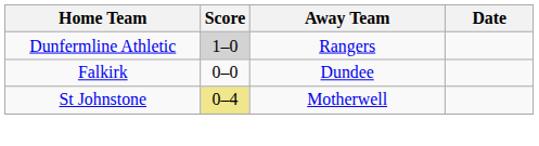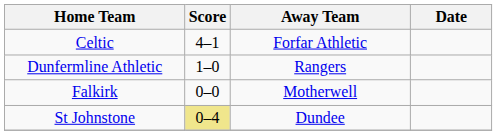 <table class="wikitable" style="text-align:center;">
 <tr>
 <th width=175>Home Team</th>
 <th width=20>Score</th>
 <th width=175>Away Team</th>
 <th width= 75>Date</th>
 </tr>
 <tr>
+<td><a href='#'>Celtic</a></td>
+<td>4–1</td>
+<td><a href='#'>Forfar Athletic</a></td>
+<td></td>
+</tr>
+<tr>
 <td><a href='#'>Dunfermline Athletic</a></td>
-<td style="background: lightgrey;">1–0</td>
+<td>1–0</td>
 <td><a href='#'>Rangers</a></td>
 <td></td>
 </tr>
 <tr>
 <td><a href='#'>Falkirk</a></td>
 <td>0–0</td>
-<td><a href='#'>Dundee</a></td>
+<td><a href='#'>Motherwell</a></td>
 <td></td>
 </tr>
 <tr>
 <td><a href='#'>St Johnstone</a></td>
 <td style="background: khaki;">0–4</td>
-<td><a href='#'>Motherwell</a></td>
+<td><a href='#'>Dundee</a></td>
 <td></td>
 </tr>
 <tr>
 </tr>
 </table>
